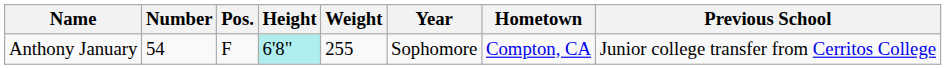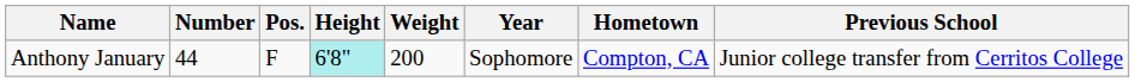 <table class="wikitable sortable" border="1">
 <tr>
 <th>Name</th>
 <th>Number</th>
 <th>Pos.</th>
 <th>Height</th>
 <th>Weight</th>
 <th>Year</th>
 <th>Hometown</th>
 <th class="unsortable">Previous School</th>
 </tr>
 <tr>
 <td>Anthony January</td>
-<td>54</td>
+<td>44</td>
 <td>F</td>
 <td style="background: paleturquoise;">6'8"</td>
-<td>255</td>
+<td>200</td>
 <td>Sophomore</td>
 <td><a href='#'>Compton, CA</a></td>
 <td>Junior college transfer from <a href='#'>Cerritos College</a></td>
 </tr>
 </table>
